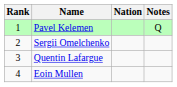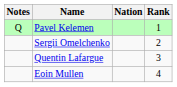 <table class="wikitable sortable" style="text-align:center">
 <tr>
-<th>Rank</th>
+<th>Notes</th>
 <th>Name</th>
 <th>Nation</th>
-<th>Notes</th>
+<th>Rank</th>
 </tr>
 <tr bgcolor=bbffbb>
-<td>1</td>
+<td>Q</td>
 <td align=left><a href='#'>Pavel Kelemen</a></td>
 <td align=left></td>
-<td>Q</td>
+<td>1</td>
 </tr>
 <tr>
-<td>2</td>
+<td></td>
 <td align=left><a href='#'>Sergii Omelchenko</a></td>
 <td align=left></td>
-<td></td>
+<td>2</td>
 </tr>
 <tr>
-<td>3</td>
+<td></td>
 <td align=left><a href='#'>Quentin Lafargue</a></td>
 <td align=left></td>
-<td></td>
+<td>3</td>
 </tr>
 <tr>
-<td>4</td>
+<td></td>
 <td align=left><a href='#'>Eoin Mullen</a></td>
 <td align=left></td>
-<td></td>
+<td>4</td>
 </tr>
 </table>
